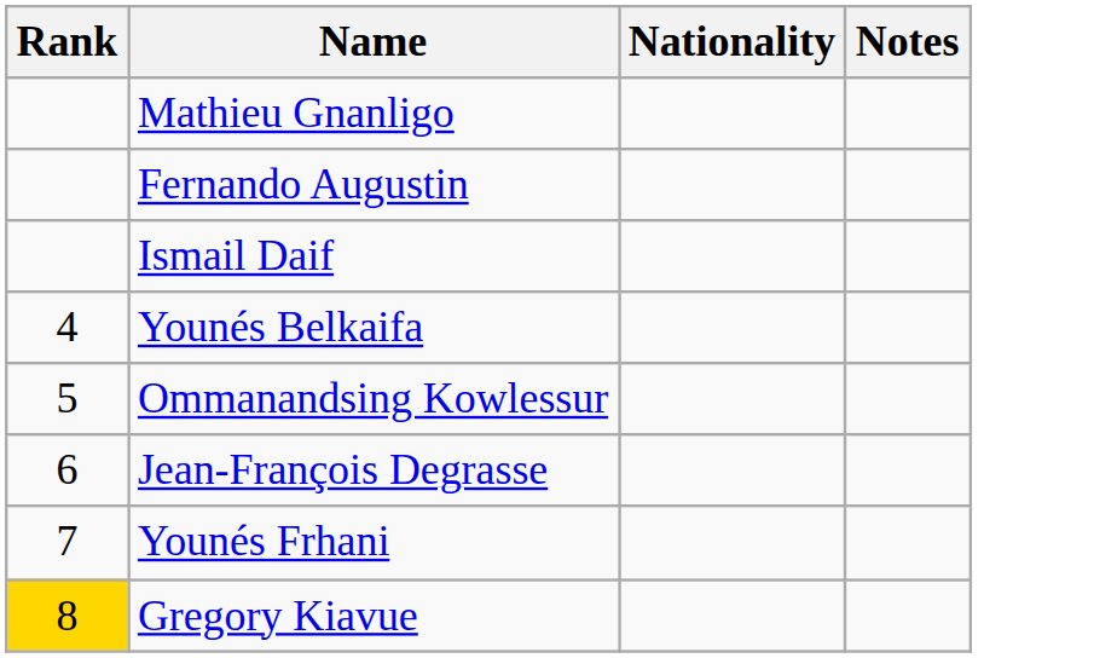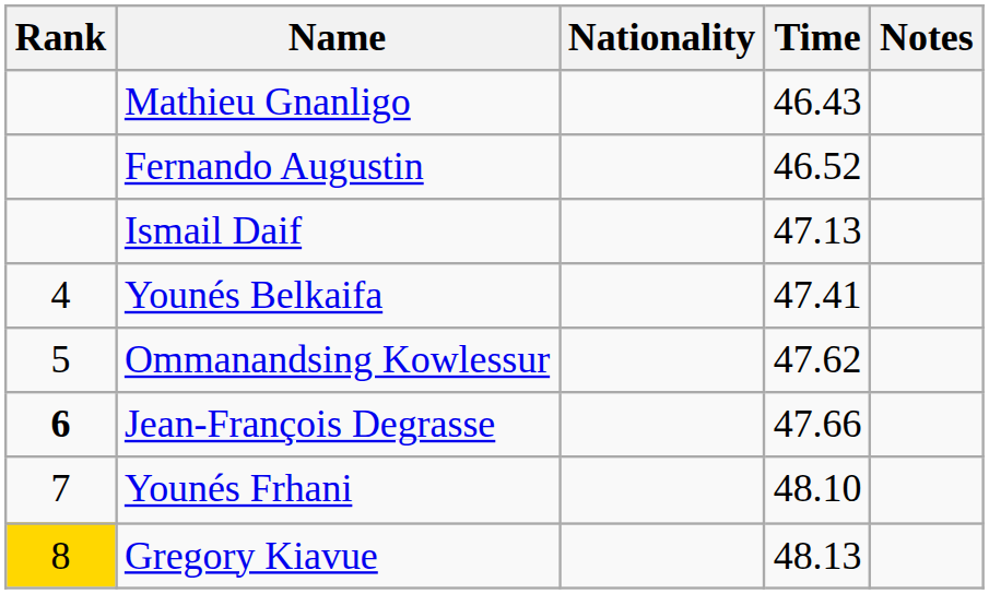 <table class="wikitable sortable" style="text-align:center;font-size:95%">
 <tr>
 <th>Rank</th>
 <th>Name</th>
 <th>Nationality</th>
+<th>Time</th>
 <th>Notes</th>
 </tr>
 <tr>
 <td></td>
 <td align=left><a href='#'>Mathieu Gnanligo</a></td>
 <td align=left></td>
+<td>46.43</td>
 <td></td>
 </tr>
 <tr>
 <td></td>
 <td align=left><a href='#'>Fernando Augustin</a></td>
 <td align=left></td>
+<td>46.52</td>
 <td></td>
 </tr>
 <tr>
 <td></td>
 <td align=left><a href='#'>Ismail Daif</a></td>
 <td align=left></td>
+<td>47.13</td>
 <td></td>
 </tr>
 <tr>
 <td>4</td>
 <td align=left><a href='#'>Younés Belkaifa</a></td>
 <td align=left></td>
+<td>47.41</td>
 <td></td>
 </tr>
 <tr>
 <td>5</td>
 <td align=left><a href='#'>Ommanandsing Kowlessur</a></td>
 <td align=left></td>
+<td>47.62</td>
 <td></td>
 </tr>
 <tr>
-<td>6</td>
+<td><strong>6</strong></td>
 <td align=left><a href='#'>Jean-François Degrasse</a></td>
 <td align=left></td>
+<td>47.66</td>
 <td></td>
 </tr>
 <tr>
 <td>7</td>
 <td align=left><a href='#'>Younés Frhani</a></td>
 <td align=left></td>
+<td>48.10</td>
 <td></td>
 </tr>
 <tr>
 <td style="background: gold;">8</td>
 <td align=left><a href='#'>Gregory Kiavue</a></td>
 <td align=left></td>
+<td>48.13</td>
 <td></td>
 </tr>
 </table>
